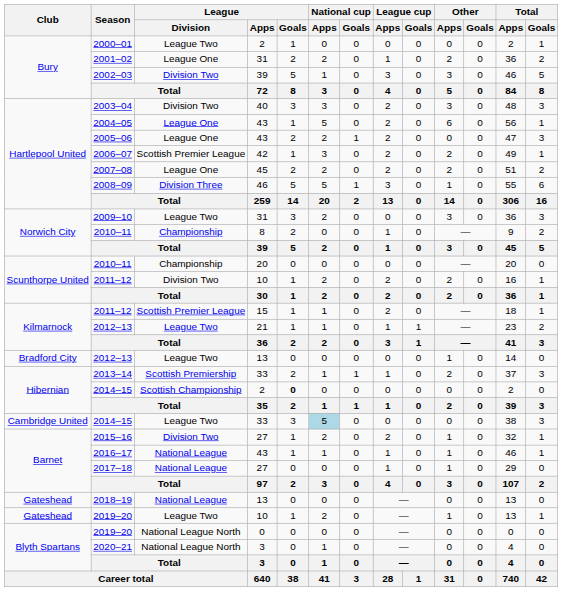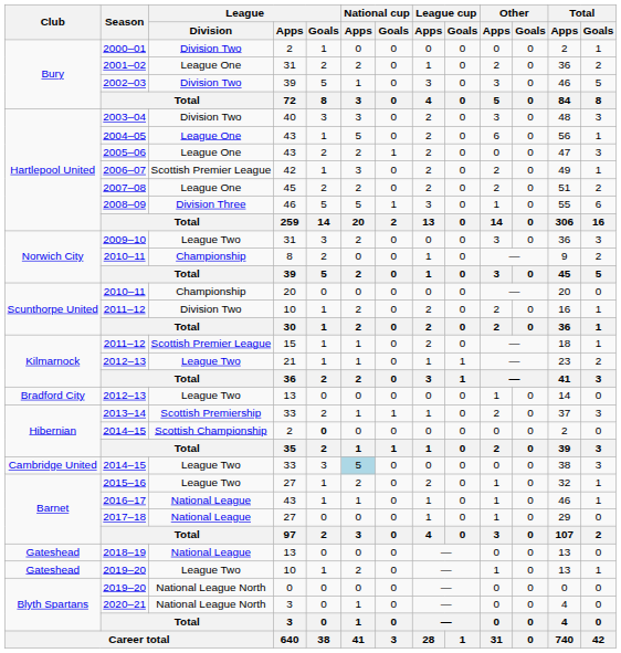 <table class="wikitable" style="text-align: center">
 <tr>
 <th rowspan="2">Club</th>
 <th rowspan="2">Season</th>
 <th colspan="3">League</th>
 <th colspan="2">National cup</th>
 <th colspan="2">League cup</th>
 <th colspan="2">Other</th>
 <th colspan="2">Total</th>
 </tr>
 <tr>
 <th>Division</th>
 <th>Apps</th>
 <th>Goals</th>
 <th>Apps</th>
 <th>Goals</th>
 <th>Apps</th>
 <th>Goals</th>
 <th>Apps</th>
 <th>Goals</th>
 <th>Apps</th>
 <th>Goals</th>
 </tr>
 <tr>
 <td rowspan="4"><a href='#'>Bury</a></td>
 <td><a href='#'>2000–01</a></td>
-<td>League Two</td>
+<td><a href='#'>Division Two</a></td>
 <td>2</td>
 <td>1</td>
 <td>0</td>
 <td>0</td>
 <td>0</td>
 <td>0</td>
 <td>0</td>
 <td>0</td>
 <td>2</td>
 <td>1</td>
 </tr>
 <tr>
 <td><a href='#'>2001–02</a></td>
 <td>League One</td>
 <td>31</td>
 <td>2</td>
 <td>2</td>
 <td>0</td>
 <td>1</td>
 <td>0</td>
 <td>2</td>
 <td>0</td>
 <td>36</td>
 <td>2</td>
 </tr>
 <tr>
 <td><a href='#'>2002–03</a></td>
 <td><a href='#'>Division Two</a></td>
 <td>39</td>
 <td>5</td>
 <td>1</td>
 <td>0</td>
 <td>3</td>
 <td>0</td>
 <td>3</td>
 <td>0</td>
 <td>46</td>
 <td>5</td>
 </tr>
 <tr>
 <th colspan="2">Total</th>
 <th>72</th>
 <th>8</th>
 <th>3</th>
 <th>0</th>
 <th>4</th>
 <th>0</th>
 <th>5</th>
 <th>0</th>
 <th>84</th>
 <th>8</th>
 </tr>
 <tr>
 <td rowspan="7"><a href='#'>Hartlepool United</a></td>
 <td><a href='#'>2003–04</a></td>
 <td>Division Two</td>
 <td>40</td>
 <td>3</td>
 <td>3</td>
 <td>0</td>
 <td>2</td>
 <td>0</td>
 <td>3</td>
 <td>0</td>
 <td>48</td>
 <td>3</td>
 </tr>
 <tr>
 <td><a href='#'>2004–05</a></td>
 <td><a href='#'>League One</a></td>
 <td>43</td>
 <td>1</td>
 <td>5</td>
 <td>0</td>
 <td>2</td>
 <td>0</td>
 <td>6</td>
 <td>0</td>
 <td>56</td>
 <td>1</td>
 </tr>
 <tr>
 <td><a href='#'>2005–06</a></td>
 <td>League One</td>
 <td>43</td>
 <td>2</td>
 <td>2</td>
 <td>1</td>
 <td>2</td>
 <td>0</td>
 <td>0</td>
 <td>0</td>
 <td>47</td>
 <td>3</td>
 </tr>
 <tr>
 <td><a href='#'>2006–07</a></td>
 <td>Scottish Premier League</td>
 <td>42</td>
 <td>1</td>
 <td>3</td>
 <td>0</td>
 <td>2</td>
 <td>0</td>
 <td>2</td>
 <td>0</td>
 <td>49</td>
 <td>1</td>
 </tr>
 <tr>
 <td><a href='#'>2007–08</a></td>
 <td>League One</td>
 <td>45</td>
 <td>2</td>
 <td>2</td>
 <td>0</td>
 <td>2</td>
 <td>0</td>
 <td>2</td>
 <td>0</td>
 <td>51</td>
 <td>2</td>
 </tr>
 <tr>
 <td><a href='#'>2008–09</a></td>
 <td><a href='#'>Division Three</a></td>
 <td>46</td>
 <td>5</td>
 <td>5</td>
 <td>1</td>
 <td>3</td>
 <td>0</td>
 <td>1</td>
 <td>0</td>
 <td>55</td>
 <td>6</td>
 </tr>
 <tr>
 <th colspan="2">Total</th>
 <th>259</th>
 <th>14</th>
 <th>20</th>
 <th>2</th>
 <th>13</th>
 <th>0</th>
 <th>14</th>
 <th>0</th>
 <th>306</th>
 <th>16</th>
 </tr>
 <tr>
 <td rowspan="3"><a href='#'>Norwich City</a></td>
 <td><a href='#'>2009–10</a></td>
 <td>League Two</td>
 <td>31</td>
 <td>3</td>
 <td>2</td>
 <td>0</td>
 <td>0</td>
 <td>0</td>
 <td>3</td>
 <td>0</td>
 <td>36</td>
 <td>3</td>
 </tr>
 <tr>
 <td><a href='#'>2010–11</a></td>
 <td><a href='#'>Championship</a></td>
 <td>8</td>
 <td>2</td>
 <td>0</td>
 <td>0</td>
 <td>1</td>
 <td>0</td>
 <td colspan="2">—</td>
 <td>9</td>
 <td>2</td>
 </tr>
 <tr>
 <th colspan="2">Total</th>
 <th>39</th>
 <th>5</th>
 <th>2</th>
 <th>0</th>
 <th>1</th>
 <th>0</th>
 <th>3</th>
 <th>0</th>
 <th>45</th>
 <th>5</th>
 </tr>
 <tr>
 <td rowspan="3"><a href='#'>Scunthorpe United</a></td>
 <td><a href='#'>2010–11</a></td>
 <td>Championship</td>
 <td>20</td>
 <td>0</td>
 <td>0</td>
 <td>0</td>
 <td>0</td>
 <td>0</td>
 <td colspan="2">—</td>
 <td>20</td>
 <td>0</td>
 </tr>
 <tr>
 <td><a href='#'>2011–12</a></td>
 <td>Division Two</td>
 <td>10</td>
 <td>1</td>
 <td>2</td>
 <td>0</td>
 <td>2</td>
 <td>0</td>
 <td>2</td>
 <td>0</td>
 <td>16</td>
 <td>1</td>
 </tr>
 <tr>
 <th colspan="2">Total</th>
 <th>30</th>
 <th>1</th>
 <th>2</th>
 <th>0</th>
 <th>2</th>
 <th>0</th>
 <th>2</th>
 <th>0</th>
 <th>36</th>
 <th>1</th>
 </tr>
 <tr>
 <td rowspan="3"><a href='#'>Kilmarnock</a></td>
 <td><a href='#'>2011–12</a></td>
 <td><a href='#'>Scottish Premier League</a></td>
 <td>15</td>
 <td>1</td>
 <td>1</td>
 <td>0</td>
 <td>2</td>
 <td>0</td>
 <td colspan="2">—</td>
 <td>18</td>
 <td>1</td>
 </tr>
 <tr>
 <td><a href='#'>2012–13</a></td>
 <td><a href='#'>League Two</a></td>
 <td>21</td>
 <td>1</td>
 <td>1</td>
 <td>0</td>
 <td>1</td>
 <td>1</td>
 <td colspan="2">—</td>
 <td>23</td>
 <td>2</td>
 </tr>
 <tr>
 <th colspan="2">Total</th>
 <th>36</th>
 <th>2</th>
 <th>2</th>
 <th>0</th>
 <th>3</th>
 <th>1</th>
 <th colspan="2">—</th>
 <th>41</th>
 <th>3</th>
 </tr>
 <tr>
 <td><a href='#'>Bradford City</a></td>
 <td><a href='#'>2012–13</a></td>
 <td>League Two</td>
 <td>13</td>
 <td>0</td>
 <td>0</td>
 <td>0</td>
 <td>0</td>
 <td>0</td>
 <td>1</td>
 <td>0</td>
 <td>14</td>
 <td>0</td>
 </tr>
 <tr>
 <td rowspan="3"><a href='#'>Hibernian</a></td>
 <td><a href='#'>2013–14</a></td>
 <td><a href='#'>Scottish Premiership</a></td>
 <td>33</td>
 <td>2</td>
 <td>1</td>
 <td>1</td>
 <td>1</td>
 <td>0</td>
 <td>2</td>
 <td>0</td>
 <td>37</td>
 <td>3</td>
 </tr>
 <tr>
 <td><a href='#'>2014–15</a></td>
 <td><a href='#'>Scottish Championship</a></td>
 <td>2</td>
 <td><strong>0</strong></td>
 <td>0</td>
 <td>0</td>
 <td>0</td>
 <td>0</td>
 <td>0</td>
 <td>0</td>
 <td>2</td>
 <td>0</td>
 </tr>
 <tr>
 <th colspan="2">Total</th>
 <th>35</th>
 <th>2</th>
 <th>1</th>
 <th>1</th>
 <th>1</th>
 <th>0</th>
 <th>2</th>
 <th>0</th>
 <th>39</th>
 <th>3</th>
 </tr>
 <tr>
 <td><a href='#'>Cambridge United</a></td>
 <td><a href='#'>2014–15</a></td>
 <td>League Two</td>
 <td>33</td>
 <td>3</td>
 <td style="background: lightblue;">5</td>
 <td>0</td>
 <td>0</td>
 <td>0</td>
 <td>0</td>
 <td>0</td>
 <td>38</td>
 <td>3</td>
 </tr>
 <tr>
 <td rowspan="4"><a href='#'>Barnet</a></td>
 <td><a href='#'>2015–16</a></td>
-<td><a href='#'>Division Two</a></td>
+<td>League Two</td>
 <td>27</td>
 <td>1</td>
 <td>2</td>
 <td>0</td>
 <td>2</td>
 <td>0</td>
 <td>1</td>
 <td>0</td>
 <td>32</td>
 <td>1</td>
 </tr>
 <tr>
 <td><a href='#'>2016–17</a></td>
 <td><a href='#'>National League</a></td>
 <td>43</td>
 <td>1</td>
 <td>1</td>
 <td>0</td>
 <td>1</td>
 <td>0</td>
 <td>1</td>
 <td>0</td>
 <td>46</td>
 <td>1</td>
 </tr>
 <tr>
 <td><a href='#'>2017–18</a></td>
 <td><a href='#'>National League</a></td>
 <td>27</td>
 <td>0</td>
 <td>0</td>
 <td>0</td>
 <td>1</td>
 <td>0</td>
 <td>1</td>
 <td>0</td>
 <td>29</td>
 <td>0</td>
 </tr>
 <tr>
 <th colspan="2">Total</th>
 <th>97</th>
 <th>2</th>
 <th>3</th>
 <th>0</th>
 <th>4</th>
 <th>0</th>
 <th>3</th>
 <th>0</th>
 <th>107</th>
 <th>2</th>
 </tr>
 <tr>
 <td><a href='#'>Gateshead</a></td>
 <td><a href='#'>2018–19</a></td>
 <td><a href='#'>National League</a></td>
 <td>13</td>
 <td>0</td>
 <td>0</td>
 <td>0</td>
 <td colspan="2">—</td>
 <td>0</td>
 <td>0</td>
 <td>13</td>
 <td>0</td>
 </tr>
 <tr>
 <td><a href='#'>Gateshead</a></td>
 <td><a href='#'>2019–20</a></td>
 <td>League Two</td>
 <td>10</td>
 <td>1</td>
 <td>2</td>
 <td>0</td>
 <td colspan="2">—</td>
 <td>1</td>
 <td>0</td>
 <td>13</td>
 <td>1</td>
 </tr>
 <tr>
 <td rowspan="3"><a href='#'>Blyth Spartans</a></td>
 <td><a href='#'>2019–20</a></td>
 <td>National League North</td>
 <td>0</td>
 <td>0</td>
 <td>0</td>
 <td>0</td>
 <td colspan="2">—</td>
 <td>0</td>
 <td>0</td>
 <td>0</td>
 <td>0</td>
 </tr>
 <tr>
 <td><a href='#'>2020–21</a></td>
 <td>National League North</td>
 <td>3</td>
 <td>0</td>
 <td>1</td>
 <td>0</td>
 <td colspan="2">—</td>
 <td>0</td>
 <td>0</td>
 <td>4</td>
 <td>0</td>
 </tr>
 <tr>
 <th colspan="2">Total</th>
 <th>3</th>
 <th>0</th>
 <th>1</th>
 <th>0</th>
 <th colspan="2">—</th>
 <th>0</th>
 <th>0</th>
 <th>4</th>
 <th>0</th>
 </tr>
 <tr>
 <th colspan="3">Career total</th>
 <th>640</th>
 <th>38</th>
 <th>41</th>
 <th>3</th>
 <th>28</th>
 <th>1</th>
 <th>31</th>
 <th>0</th>
 <th>740</th>
 <th>42</th>
 </tr>
 </table>
